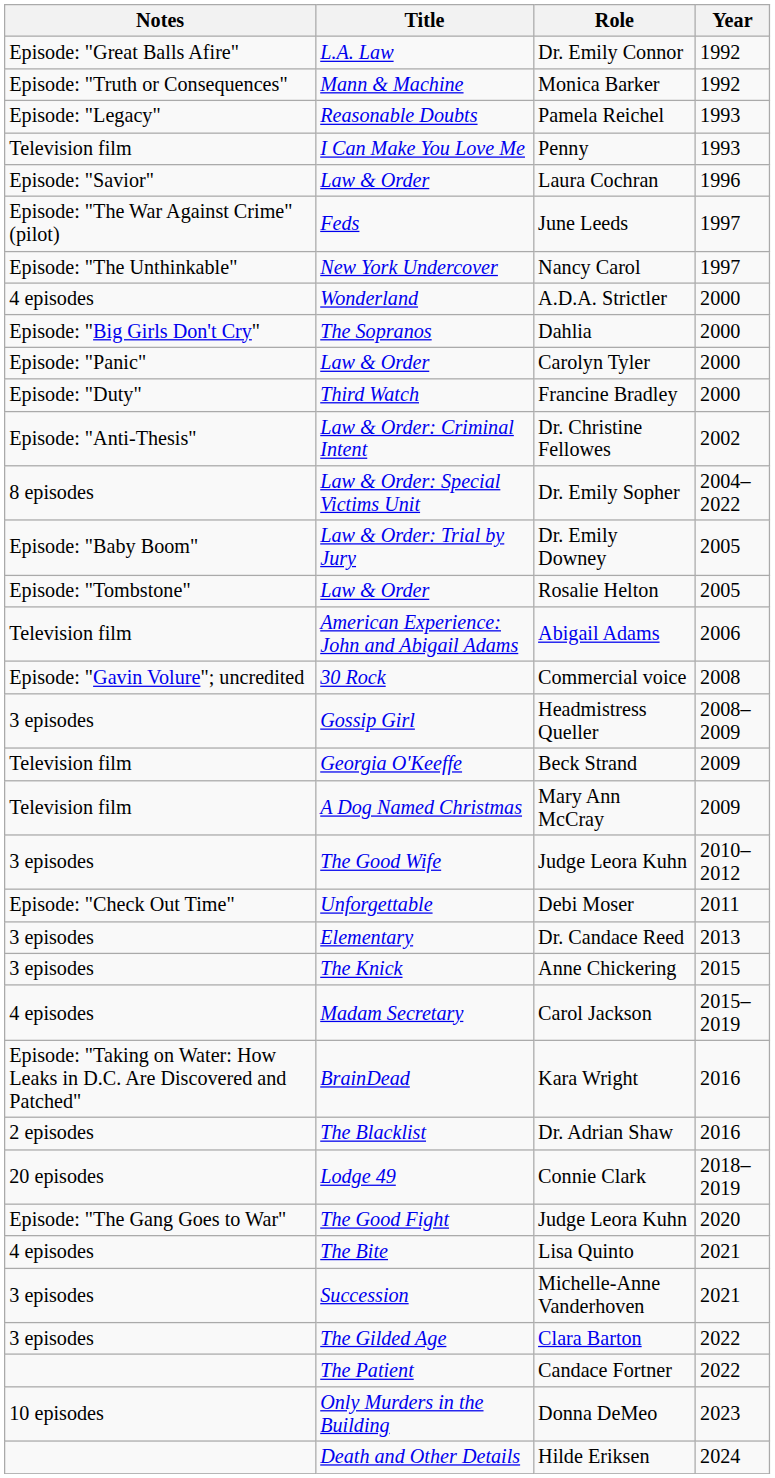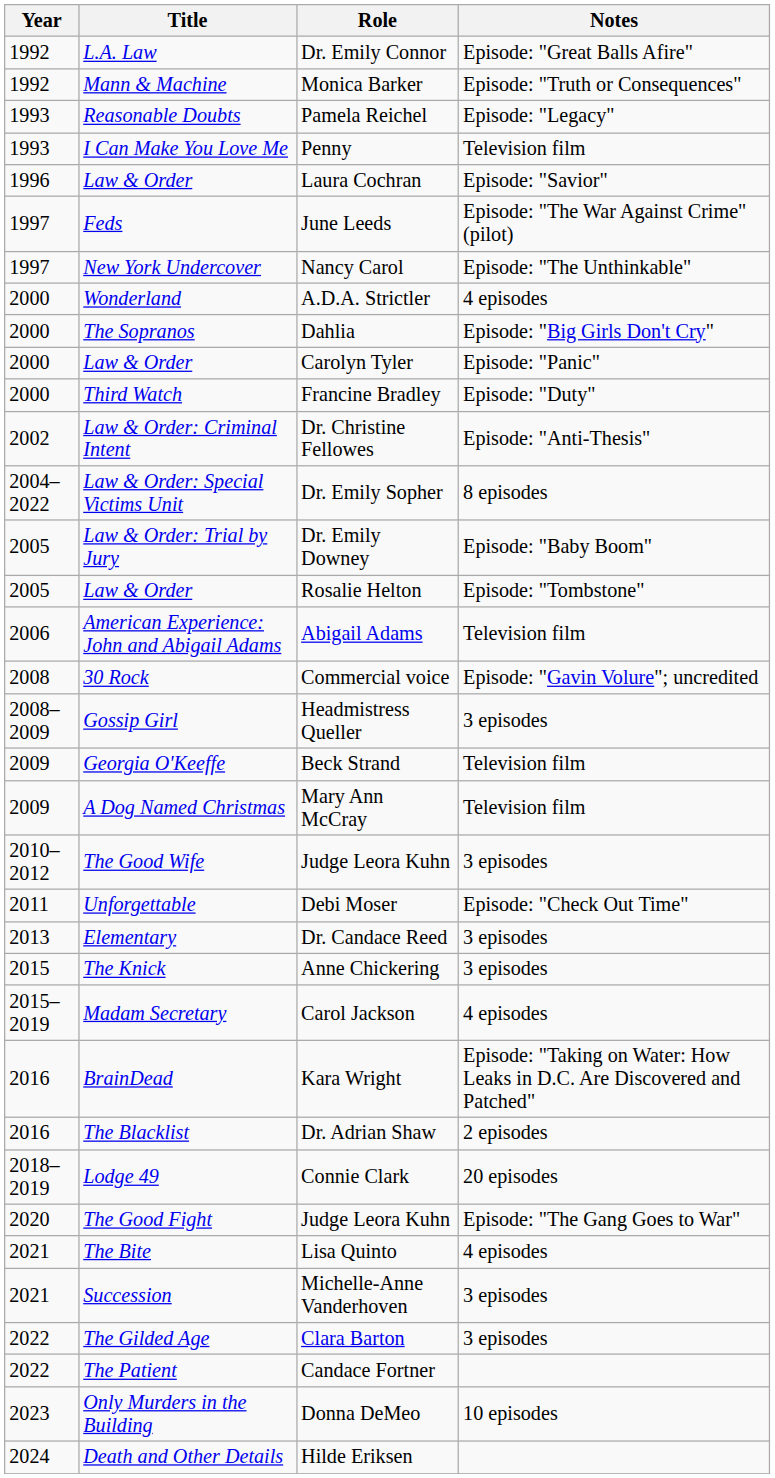 <table class="wikitable sortable">
 <tr>
-<th class="unsortable">Notes</th>
+<th>Year</th>
 <th>Title</th>
 <th>Role</th>
-<th>Year</th>
+<th class="unsortable">Notes</th>
 </tr>
 <tr>
-<td>Episode: "Great Balls Afire"</td>
+<td>1992</td>
 <td><em><a href='#'>L.A. Law</a></em></td>
 <td>Dr. Emily Connor</td>
-<td>1992</td>
+<td>Episode: "Great Balls Afire"</td>
 </tr>
 <tr>
-<td>Episode: "Truth or Consequences"</td>
+<td>1992</td>
 <td><em><a href='#'>Mann & Machine</a></em></td>
 <td>Monica Barker</td>
-<td>1992</td>
+<td>Episode: "Truth or Consequences"</td>
 </tr>
 <tr>
-<td>Episode: "Legacy"</td>
+<td>1993</td>
 <td><em><a href='#'>Reasonable Doubts</a></em></td>
 <td>Pamela Reichel</td>
-<td>1993</td>
+<td>Episode: "Legacy"</td>
 </tr>
 <tr>
-<td>Television film</td>
+<td>1993</td>
 <td><em><a href='#'>I Can Make You Love Me</a></em></td>
 <td>Penny</td>
-<td>1993</td>
+<td>Television film</td>
 </tr>
 <tr>
-<td>Episode: "Savior"</td>
+<td>1996</td>
 <td><em><a href='#'>Law & Order</a></em></td>
 <td>Laura Cochran</td>
-<td>1996</td>
+<td>Episode: "Savior"</td>
 </tr>
 <tr>
-<td>Episode: "The War Against Crime" (pilot)</td>
+<td>1997</td>
 <td><em><a href='#'>Feds</a></em></td>
 <td>June Leeds</td>
-<td>1997</td>
+<td>Episode: "The War Against Crime" (pilot)</td>
 </tr>
 <tr>
-<td>Episode: "The Unthinkable"</td>
+<td>1997</td>
 <td><em><a href='#'>New York Undercover</a></em></td>
 <td>Nancy Carol</td>
-<td>1997</td>
+<td>Episode: "The Unthinkable"</td>
 </tr>
 <tr>
-<td>4 episodes</td>
+<td>2000</td>
 <td><em><a href='#'>Wonderland</a></em></td>
 <td>A.D.A. Strictler</td>
-<td>2000</td>
+<td>4 episodes</td>
 </tr>
 <tr>
-<td>Episode: "<a href='#'>Big Girls Don't Cry</a>"</td>
+<td>2000</td>
 <td><em><a href='#'>The Sopranos</a></em></td>
 <td>Dahlia</td>
-<td>2000</td>
+<td>Episode: "<a href='#'>Big Girls Don't Cry</a>"</td>
 </tr>
 <tr>
-<td>Episode: "Panic"</td>
+<td>2000</td>
 <td><em><a href='#'>Law & Order</a></em></td>
 <td>Carolyn Tyler</td>
-<td>2000</td>
+<td>Episode: "Panic"</td>
 </tr>
 <tr>
-<td>Episode: "Duty"</td>
+<td>2000</td>
 <td><em><a href='#'>Third Watch</a></em></td>
 <td>Francine Bradley</td>
-<td>2000</td>
+<td>Episode: "Duty"</td>
 </tr>
 <tr>
-<td>Episode: "Anti-Thesis"</td>
+<td>2002</td>
 <td><em><a href='#'>Law & Order: Criminal Intent</a></em></td>
 <td>Dr. Christine Fellowes</td>
-<td>2002</td>
+<td>Episode: "Anti-Thesis"</td>
 </tr>
 <tr>
-<td>8 episodes</td>
+<td>2004–2022</td>
 <td><em><a href='#'>Law & Order: Special Victims Unit</a></em></td>
 <td>Dr. Emily Sopher</td>
-<td>2004–2022</td>
+<td>8 episodes</td>
 </tr>
 <tr>
-<td>Episode: "Baby Boom"</td>
+<td>2005</td>
 <td><em><a href='#'>Law & Order: Trial by Jury</a></em></td>
 <td>Dr. Emily Downey</td>
-<td>2005</td>
+<td>Episode: "Baby Boom"</td>
 </tr>
 <tr>
-<td>Episode: "Tombstone"</td>
+<td>2005</td>
 <td><em><a href='#'>Law & Order</a></em></td>
 <td>Rosalie Helton</td>
-<td>2005</td>
+<td>Episode: "Tombstone"</td>
 </tr>
 <tr>
-<td>Television film</td>
+<td>2006</td>
 <td><em><a href='#'>American Experience: John and Abigail Adams</a></em></td>
 <td><a href='#'>Abigail Adams</a></td>
-<td>2006</td>
+<td>Television film</td>
 </tr>
 <tr>
-<td>Episode: "<a href='#'>Gavin Volure</a>"; uncredited</td>
+<td>2008</td>
 <td><em><a href='#'>30 Rock</a></em></td>
 <td>Commercial voice</td>
-<td>2008</td>
+<td>Episode: "<a href='#'>Gavin Volure</a>"; uncredited</td>
 </tr>
 <tr>
-<td>3 episodes</td>
+<td>2008–2009</td>
 <td><em><a href='#'>Gossip Girl</a></em></td>
 <td>Headmistress Queller</td>
-<td>2008–2009</td>
+<td>3 episodes</td>
 </tr>
 <tr>
-<td>Television film</td>
+<td>2009</td>
 <td><em><a href='#'>Georgia O'Keeffe</a></em></td>
 <td>Beck Strand</td>
-<td>2009</td>
+<td>Television film</td>
 </tr>
 <tr>
-<td>Television film</td>
+<td>2009</td>
 <td><em><a href='#'>A Dog Named Christmas</a></em></td>
 <td>Mary Ann McCray</td>
-<td>2009</td>
+<td>Television film</td>
 </tr>
 <tr>
-<td>3 episodes</td>
+<td>2010–2012</td>
 <td><em><a href='#'>The Good Wife</a></em></td>
 <td>Judge Leora Kuhn</td>
-<td>2010–2012</td>
+<td>3 episodes</td>
 </tr>
 <tr>
-<td>Episode: "Check Out Time"</td>
+<td>2011</td>
 <td><em><a href='#'>Unforgettable</a></em></td>
 <td>Debi Moser</td>
-<td>2011</td>
+<td>Episode: "Check Out Time"</td>
 </tr>
 <tr>
-<td>3 episodes</td>
+<td>2013</td>
 <td><em><a href='#'>Elementary</a></em></td>
 <td>Dr. Candace Reed</td>
-<td>2013</td>
+<td>3 episodes</td>
 </tr>
 <tr>
-<td>3 episodes</td>
+<td>2015</td>
 <td><em><a href='#'>The Knick</a></em></td>
 <td>Anne Chickering</td>
-<td>2015</td>
+<td>3 episodes</td>
 </tr>
 <tr>
-<td>4 episodes</td>
+<td>2015–2019</td>
 <td><em><a href='#'>Madam Secretary</a></em></td>
 <td>Carol Jackson</td>
-<td>2015–2019</td>
+<td>4 episodes</td>
 </tr>
 <tr>
-<td>Episode: "Taking on Water: How Leaks in D.C. Are Discovered and Patched"</td>
+<td>2016</td>
 <td><em><a href='#'>BrainDead</a></em></td>
 <td>Kara Wright</td>
-<td>2016</td>
+<td>Episode: "Taking on Water: How Leaks in D.C. Are Discovered and Patched"</td>
 </tr>
 <tr>
-<td>2 episodes</td>
+<td>2016</td>
 <td><em><a href='#'>The Blacklist</a></em></td>
 <td>Dr. Adrian Shaw</td>
-<td>2016</td>
+<td>2 episodes</td>
 </tr>
 <tr>
-<td>20 episodes</td>
+<td>2018–2019</td>
 <td><em><a href='#'>Lodge 49</a></em></td>
 <td>Connie Clark</td>
-<td>2018–2019</td>
+<td>20 episodes</td>
 </tr>
 <tr>
-<td>Episode: "The Gang Goes to War"</td>
+<td>2020</td>
 <td><em><a href='#'>The Good Fight</a></em></td>
 <td>Judge Leora Kuhn</td>
-<td>2020</td>
+<td>Episode: "The Gang Goes to War"</td>
 </tr>
 <tr>
-<td>4 episodes</td>
+<td>2021</td>
 <td><em><a href='#'>The Bite</a></em></td>
 <td>Lisa Quinto</td>
-<td>2021</td>
+<td>4 episodes</td>
 </tr>
 <tr>
-<td>3 episodes</td>
+<td>2021</td>
 <td><em><a href='#'>Succession</a></em></td>
 <td>Michelle-Anne Vanderhoven</td>
-<td>2021</td>
+<td>3 episodes</td>
 </tr>
 <tr>
-<td>3 episodes</td>
+<td>2022</td>
 <td><em><a href='#'>The Gilded Age</a></em></td>
 <td><a href='#'>Clara Barton</a></td>
-<td>2022</td>
+<td>3 episodes</td>
 </tr>
 <tr>
-<td></td>
+<td>2022</td>
 <td><em><a href='#'>The Patient</a></em></td>
 <td>Candace Fortner</td>
-<td>2022</td>
+<td></td>
 </tr>
 <tr>
-<td>10 episodes</td>
+<td>2023</td>
 <td><em><a href='#'>Only Murders in the Building</a></em></td>
 <td>Donna DeMeo</td>
-<td>2023</td>
+<td>10 episodes</td>
 </tr>
 <tr>
-<td></td>
+<td>2024</td>
 <td><em><a href='#'>Death and Other Details</a></em></td>
 <td>Hilde Eriksen</td>
-<td>2024</td>
+<td></td>
 </tr>
 </table>
